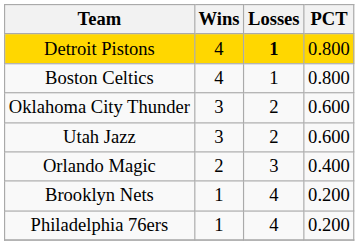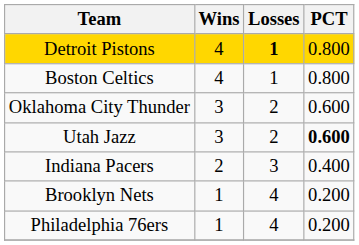 <table class="wikitable" style="text-align:center">
 <tr>
 <th>Team</th>
 <th>Wins</th>
 <th>Losses</th>
 <th>PCT</th>
 </tr>
 <tr style="background:gold;">
 <td>Detroit Pistons</td>
 <td>4</td>
 <td><strong>1</strong></td>
 <td>0.800</td>
 </tr>
 <tr>
 <td>Boston Celtics</td>
 <td>4</td>
 <td>1</td>
 <td>0.800</td>
 </tr>
 <tr>
 <td>Oklahoma City Thunder</td>
 <td>3</td>
 <td>2</td>
 <td>0.600</td>
 </tr>
 <tr>
 <td>Utah Jazz</td>
 <td>3</td>
 <td>2</td>
-<td>0.600</td>
+<td><strong>0.600</strong></td>
 </tr>
 <tr>
-<td>Orlando Magic</td>
+<td>Indiana Pacers</td>
 <td>2</td>
 <td>3</td>
 <td>0.400</td>
 </tr>
 <tr>
 <td>Brooklyn Nets</td>
 <td>1</td>
 <td>4</td>
 <td>0.200</td>
 </tr>
 <tr>
 <td>Philadelphia 76ers</td>
 <td>1</td>
 <td>4</td>
 <td>0.200</td>
 </tr>
 <tr>
 </tr>
 </table>
